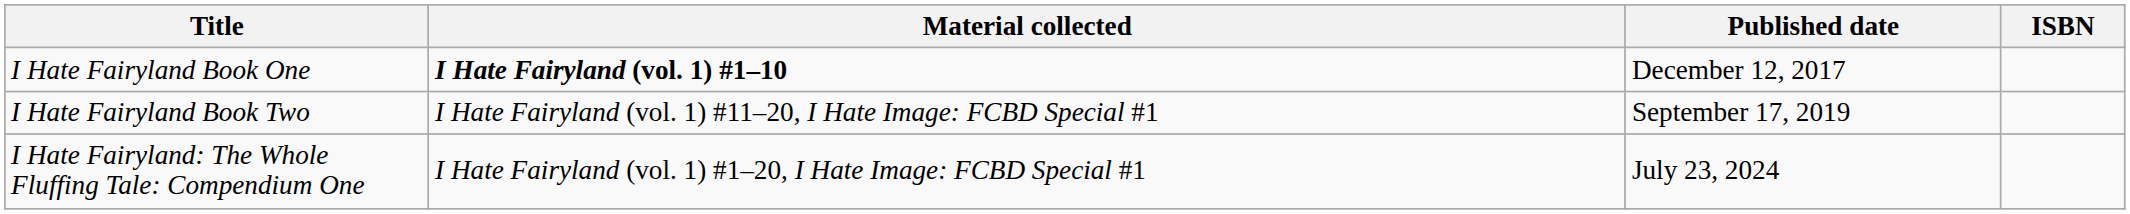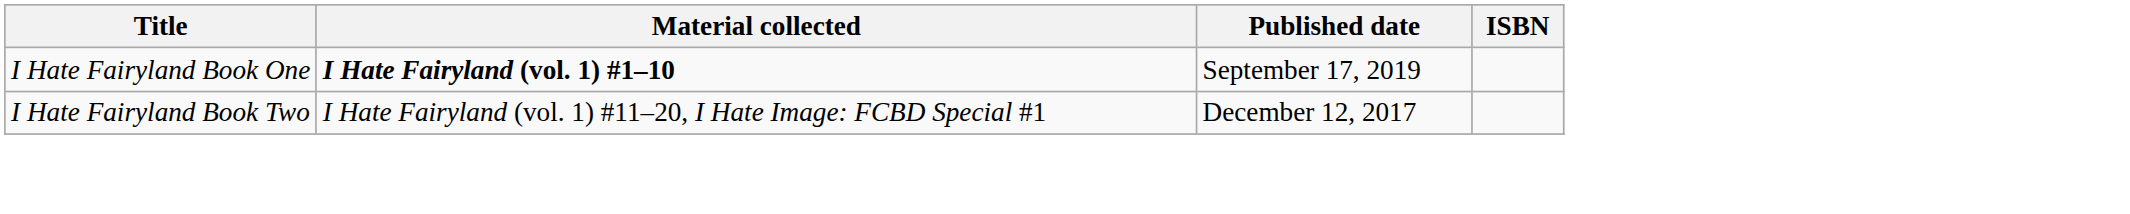 <table class="wikitable">
 <tr>
 <th width="20%">Title</th>
 <th>Material collected</th>
 <th>Published date</th>
 <th>ISBN</th>
 </tr>
 <tr>
 <td><em>I Hate Fairyland Book One</em></td>
 <td><strong><em>I Hate Fairyland</em> (vol. 1) #1–10</strong></td>
-<td>December 12, 2017</td>
+<td>September 17, 2019</td>
 <td></td>
 </tr>
 <tr>
 <td><em>I Hate Fairyland Book Two</em></td>
 <td><em>I Hate Fairyland</em> (vol. 1) #11–20, <em>I Hate Image: FCBD Special</em> #1</td>
-<td>September 17, 2019</td>
-<td></td>
-</tr>
-<tr>
-<td><em>I Hate Fairyland: The Whole Fluffing Tale: Compendium One</em></td>
-<td><em>I Hate Fairyland</em> (vol. 1) #1–20, <em>I Hate Image: FCBD Special</em> #1</td>
-<td>July 23, 2024</td>
+<td>December 12, 2017</td>
 <td></td>
 </tr>
 </table>
